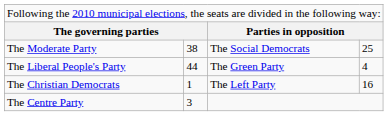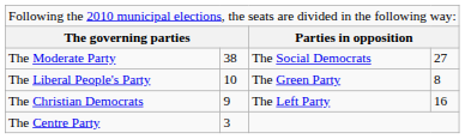 <table class="wikitable" border="1">
 <tr>
 <td colspan="4">Following the <a href='#'>2010 municipal elections</a>, the seats are divided in the following way:</td>
 </tr>
 <tr>
 <th colspan="2"><strong>The governing parties</strong></th>
 <th colspan="2"><strong>Parties in opposition</strong></th>
 </tr>
 <tr style="vertical-align:top;">
 <td>The <a href='#'>Moderate Party</a></td>
 <td>38</td>
 <td>The <a href='#'>Social Democrats</a></td>
-<td>25</td>
+<td>27</td>
 </tr>
 <tr>
 <td>The <a href='#'>Liberal People's Party</a></td>
-<td>44</td>
+<td>10</td>
 <td>The <a href='#'>Green Party</a></td>
-<td>4</td>
+<td>8</td>
 </tr>
 <tr>
 <td>The <a href='#'>Christian Democrats</a></td>
-<td>1</td>
+<td>9</td>
 <td>The <a href='#'>Left Party</a></td>
 <td>16</td>
 </tr>
 <tr>
 <td>The <a href='#'>Centre Party</a></td>
 <td>3</td>
 </tr>
 </table>
